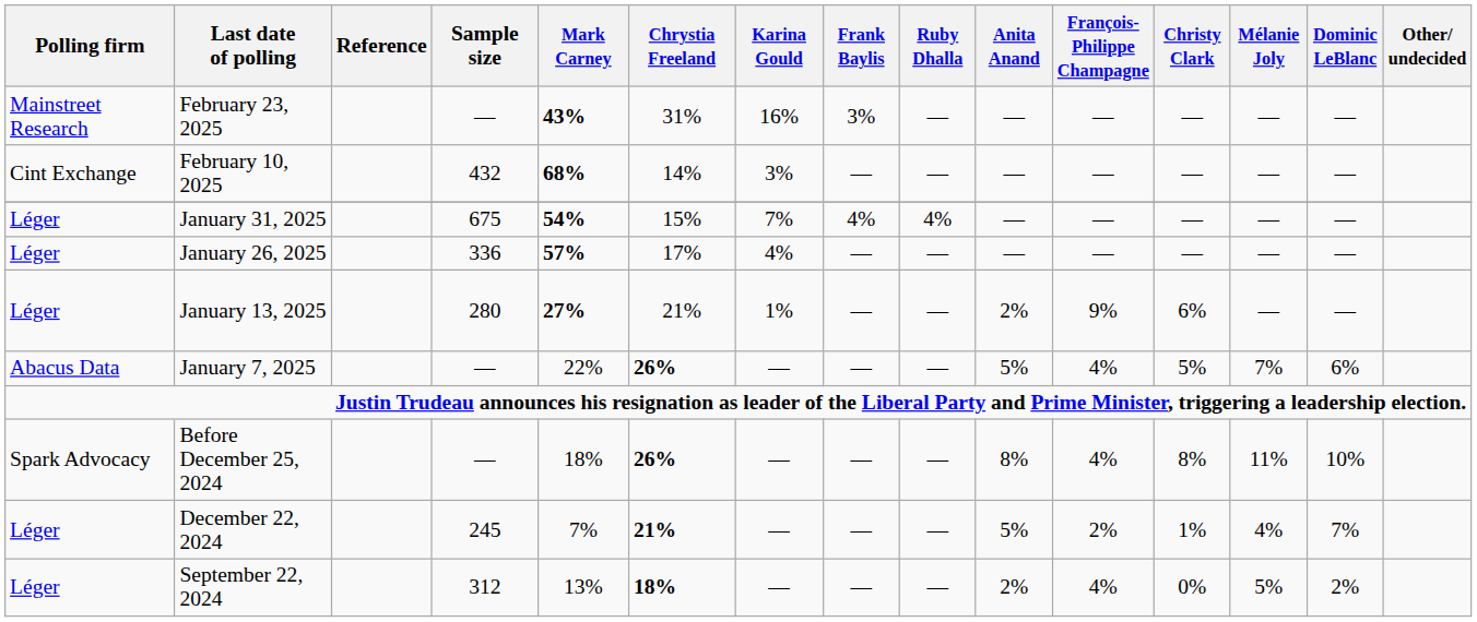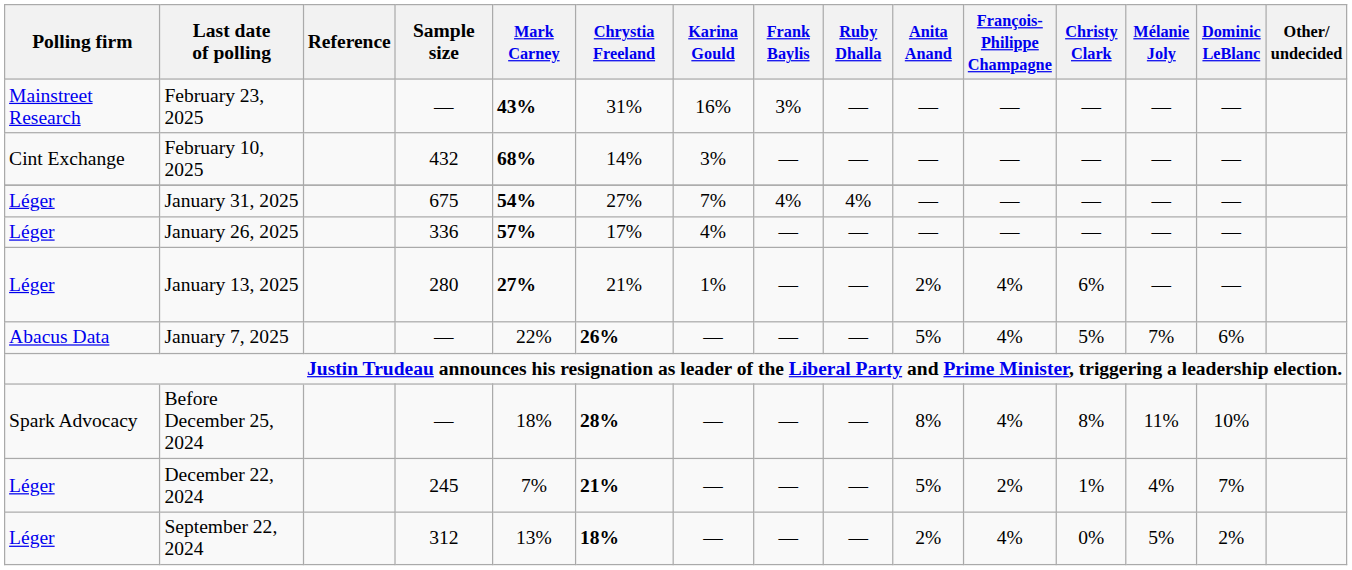 <table class="wikitable">
 <tr>
 <th style="width:120px">Polling firm</th>
 <th style="width:110px">Last date<br>of polling</th>
 <th style="width:60px" class="unsortable">Reference</th>
 <th class="small">Sample<br>size</th>
 <th><small><a href='#'>Mark<br>Carney</a></small></th>
 <th><small><a href='#'>Chrystia<br>Freeland</a></small></th>
 <th><small><a href='#'>Karina<br>Gould</a></small></th>
 <th style="width:50px;"><small><a href='#'>Frank<br>Baylis</a></small></th>
 <th style="width:50px;"><small><a href='#'>Ruby<br>Dhalla</a></small></th>
 <th style="width:50px;"><small><a href='#'>Anita<br>Anand</a></small></th>
 <th style="width:50px;"><small><a href='#'>François-<br>Philippe<br>Champagne</a></small></th>
 <th style="width:50px;"><small><a href='#'>Christy<br>Clark</a></small></th>
 <th style="width:50px;"><small><a href='#'>Mélanie<br>Joly</a></small></th>
 <th style="width:50px;"><small><a href='#'>Dominic<br>LeBlanc</a></small></th>
 <th style="width:40px;"><small>Other/<br>undecided</small></th>
 </tr>
 <tr>
 <td><a href='#'>Mainstreet Research</a></td>
 <td>February 23, 2025</td>
 <td></td>
 <td align="center">—</td>
 <td><strong>43%</strong></td>
 <td align="center">31%</td>
 <td align="center">16%</td>
 <td align="center">3%</td>
 <td align="center">—</td>
 <td align="center">—</td>
 <td align="center">—</td>
 <td align="center">—</td>
 <td align="center">—</td>
 <td align="center">—</td>
 <td align="center"><small></small></td>
 </tr>
 <tr>
 <td>Cint Exchange</td>
 <td>February 10, 2025</td>
 <td></td>
 <td align="center">432</td>
 <td><strong>68%</strong></td>
 <td align="center">14%</td>
 <td align="center">3%</td>
 <td align="center">—</td>
 <td align="center">—</td>
 <td align="center">—</td>
 <td align="center">—</td>
 <td align="center">—</td>
 <td align="center">—</td>
 <td align="center">—</td>
 <td align="center"><small><br></small></td>
 </tr>
 <tr>
 </tr>
 <tr>
 <td><a href='#'>Léger</a></td>
 <td>January 31, 2025</td>
 <td></td>
 <td align="center">675</td>
 <td><strong>54%</strong></td>
-<td align="center">15%</td>
+<td align="center">27%</td>
 <td align="center">7%</td>
 <td align="center">4%</td>
 <td align="center">4%</td>
 <td align="center">—</td>
 <td align="center">—</td>
 <td align="center">—</td>
 <td align="center">—</td>
 <td align="center">—</td>
 <td align="center"><small><br></small></td>
 </tr>
 <tr>
 <td><a href='#'>Léger</a></td>
 <td>January 26, 2025</td>
 <td></td>
 <td align="center">336</td>
 <td><strong>57%</strong></td>
 <td align="center">17%</td>
 <td align="center">4%</td>
 <td align="center">—</td>
 <td align="center">—</td>
 <td align="center">—</td>
 <td align="center">—</td>
 <td align="center">—</td>
 <td align="center">—</td>
 <td align="center">—</td>
 <td align="center"><small><br></small></td>
 </tr>
 <tr>
 <td><a href='#'>Léger</a></td>
 <td>January 13, 2025</td>
 <td></td>
 <td align="center">280</td>
 <td><strong>27%</strong></td>
 <td align="center">21%</td>
 <td align="center">1%</td>
 <td align="center">—</td>
 <td align="center">—</td>
 <td align="center">2%</td>
-<td align="center">9%</td>
+<td align="center">4%</td>
 <td align="center">6%</td>
 <td align="center">—</td>
 <td align="center">—</td>
 <td align="center"><small><br><br><br><span></span></small></td>
 </tr>
 <tr>
 <td><a href='#'>Abacus Data</a></td>
 <td>January 7, 2025</td>
 <td></td>
 <td align="center">—</td>
 <td align="center">22%</td>
 <td><strong>26%</strong></td>
 <td align="center">—</td>
 <td align="center">—</td>
 <td align="center">—</td>
 <td align="center">5%</td>
 <td align="center">4%</td>
 <td align="center">5%</td>
 <td align="center">7%</td>
 <td align="center">6%</td>
 <td align="center"><small></small><br><small></small></td>
 </tr>
 <tr>
 <td style="border-right-style:hidden;"></td>
 <td style="border-right-style:hidden;"><strong></strong></td>
 <td colspan="14"><strong><a href='#'>Justin Trudeau</a> announces his resignation as leader of the <a href='#'>Liberal Party</a> and <a href='#'>Prime Minister</a>, triggering a leadership election.</strong></td>
 </tr>
 <tr>
 <td>Spark Advocacy</td>
 <td>Before December 25, 2024</td>
 <td></td>
 <td align="center">—</td>
 <td align="center">18%</td>
-<td><strong>26%</strong></td>
+<td><strong>28%</strong></td>
 <td align="center">—</td>
 <td align="center">—</td>
 <td align="center">—</td>
 <td align="center">8%</td>
 <td align="center">4%</td>
 <td align="center">8%</td>
 <td align="center">11%</td>
 <td align="center">10%</td>
 <td align="center"><small></small></td>
 </tr>
 <tr>
 <td><a href='#'>Léger</a></td>
 <td>December 22, 2024</td>
 <td></td>
 <td align="center">245</td>
 <td align="center">7%</td>
 <td><strong>21%</strong></td>
 <td align="center">—</td>
 <td align="center">—</td>
 <td align="center">—</td>
 <td align="center">5%</td>
 <td align="center">2%</td>
 <td align="center">1%</td>
 <td align="center">4%</td>
 <td align="center">7%</td>
 <td align="center"><small><br><span></span></small></td>
 </tr>
 <tr>
 <td><a href='#'>Léger</a></td>
 <td>September 22, 2024</td>
 <td></td>
 <td align="center">312</td>
 <td align="center">13%</td>
 <td><strong>18%</strong></td>
 <td align="center">—</td>
 <td align="center">—</td>
 <td align="center">—</td>
 <td align="center">2%</td>
 <td align="center">4%</td>
 <td align="center">0%</td>
 <td align="center">5%</td>
 <td align="center">2%</td>
 <td align="center"><small><br><br><span></span></small></td>
 </tr>
 </table>
